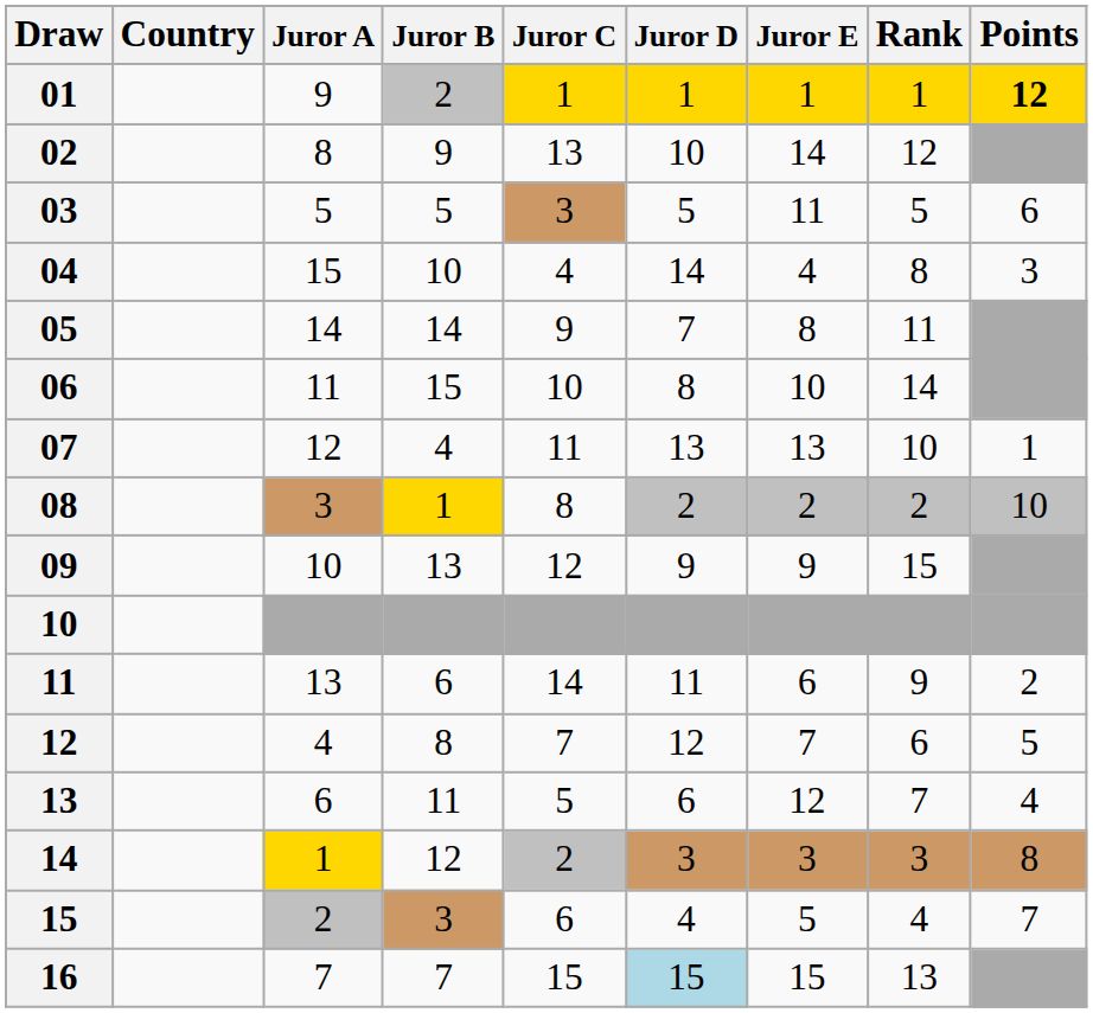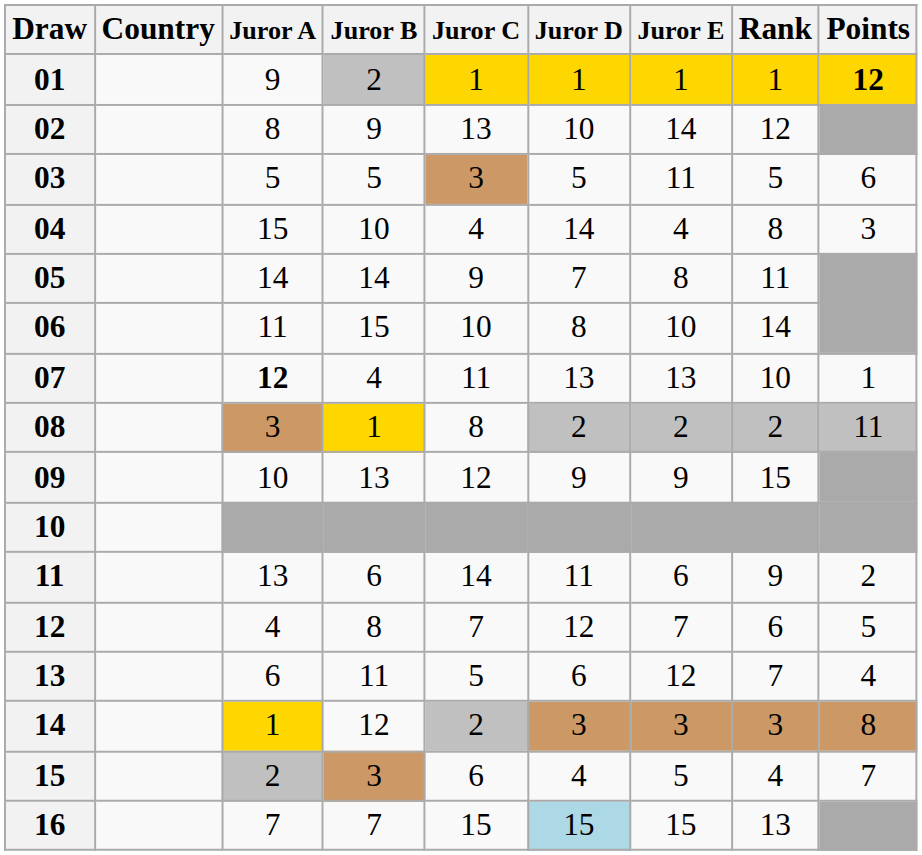 <table class="sortable wikitable collapsible plainrowheaders" style="text-align:center;">
 <tr>
 </tr>
 <tr>
 <th scope="col">Draw</th>
 <th scope="col">Country</th>
 <th scope="col"><small>Juror A</small></th>
 <th scope="col"><small>Juror B</small></th>
 <th scope="col"><small>Juror C</small></th>
 <th scope="col"><small>Juror D</small></th>
 <th scope="col"><small>Juror E</small></th>
 <th scope="col">Rank</th>
 <th scope="col">Points</th>
 </tr>
 <tr>
 <th scope="row" style="text-align:center;">01</th>
 <td style="text-align:left;"></td>
 <td>9</td>
 <td style="background:silver;">2</td>
 <td style="background:gold;">1</td>
 <td style="background:gold;">1</td>
 <td style="background:gold;">1</td>
 <td style="background:gold;">1</td>
 <td style="background:gold;"><strong>12</strong></td>
 </tr>
 <tr>
 <th scope="row" style="text-align:center;">02</th>
 <td style="text-align:left;"></td>
 <td>8</td>
 <td>9</td>
 <td>13</td>
 <td>10</td>
 <td>14</td>
 <td>12</td>
 <td style="background:#AAAAAA;"></td>
 </tr>
 <tr>
 <th scope="row" style="text-align:center;">03</th>
 <td style="text-align:left;"></td>
 <td>5</td>
 <td>5</td>
 <td style="background:#CC9966;">3</td>
 <td>5</td>
 <td>11</td>
 <td>5</td>
 <td>6</td>
 </tr>
 <tr>
 <th scope="row" style="text-align:center;">04</th>
 <td style="text-align:left;"></td>
 <td>15</td>
 <td>10</td>
 <td>4</td>
 <td>14</td>
 <td>4</td>
 <td>8</td>
 <td>3</td>
 </tr>
 <tr>
 <th scope="row" style="text-align:center;">05</th>
 <td style="text-align:left;"></td>
 <td>14</td>
 <td>14</td>
 <td>9</td>
 <td>7</td>
 <td>8</td>
 <td>11</td>
 <td style="background:#AAAAAA;"></td>
 </tr>
 <tr>
 <th scope="row" style="text-align:center;">06</th>
 <td style="text-align:left;"></td>
 <td>11</td>
 <td>15</td>
 <td>10</td>
 <td>8</td>
 <td>10</td>
 <td>14</td>
 <td style="background:#AAAAAA;"></td>
 </tr>
 <tr>
 <th scope="row" style="text-align:center;">07</th>
 <td style="text-align:left;"></td>
-<td>12</td>
+<td><strong>12</strong></td>
 <td>4</td>
 <td>11</td>
 <td>13</td>
 <td>13</td>
 <td>10</td>
 <td>1</td>
 </tr>
 <tr>
 <th scope="row" style="text-align:center;">08</th>
 <td style="text-align:left;"></td>
 <td style="background:#CC9966;">3</td>
 <td style="background:gold;">1</td>
 <td>8</td>
 <td style="background:silver;">2</td>
 <td style="background:silver;">2</td>
 <td style="background:silver;">2</td>
-<td style="background:silver;">10</td>
+<td style="background:silver;">11</td>
 </tr>
 <tr>
 <th scope="row" style="text-align:center;">09</th>
 <td style="text-align:left;"></td>
 <td>10</td>
 <td>13</td>
 <td>12</td>
 <td>9</td>
 <td>9</td>
 <td>15</td>
 <td style="background:#AAAAAA;"></td>
 </tr>
 <tr class="sortbottom">
 <th scope="row" style="text-align:center;">10</th>
 <td style="text-align:left;"></td>
 <td style="background:#AAAAAA;"></td>
 <td style="background:#AAAAAA;"></td>
 <td style="background:#AAAAAA;"></td>
 <td style="background:#AAAAAA;"></td>
 <td style="background:#AAAAAA;"></td>
 <td style="background:#AAAAAA;"></td>
 <td style="background:#AAAAAA;"></td>
 </tr>
 <tr>
 <th scope="row" style="text-align:center;">11</th>
 <td style="text-align:left;"></td>
 <td>13</td>
 <td>6</td>
 <td>14</td>
 <td>11</td>
 <td>6</td>
 <td>9</td>
 <td>2</td>
 </tr>
 <tr>
 <th scope="row" style="text-align:center;">12</th>
 <td style="text-align:left;"></td>
 <td>4</td>
 <td>8</td>
 <td>7</td>
 <td>12</td>
 <td>7</td>
 <td>6</td>
 <td>5</td>
 </tr>
 <tr>
 <th scope="row" style="text-align:center;">13</th>
 <td style="text-align:left;"></td>
 <td>6</td>
 <td>11</td>
 <td>5</td>
 <td>6</td>
 <td>12</td>
 <td>7</td>
 <td>4</td>
 </tr>
 <tr>
 <th scope="row" style="text-align:center;">14</th>
 <td style="text-align:left;"></td>
 <td style="background:gold;">1</td>
 <td>12</td>
 <td style="background:silver;">2</td>
 <td style="background:#CC9966;">3</td>
 <td style="background:#CC9966;">3</td>
 <td style="background:#CC9966;">3</td>
 <td style="background:#CC9966;">8</td>
 </tr>
 <tr>
 <th scope="row" style="text-align:center;">15</th>
 <td style="text-align:left;"></td>
 <td style="background:silver;">2</td>
 <td style="background:#CC9966;">3</td>
 <td>6</td>
 <td>4</td>
 <td>5</td>
 <td>4</td>
 <td>7</td>
 </tr>
 <tr>
 <th scope="row" style="text-align:center;">16</th>
 <td style="text-align:left;"></td>
 <td>7</td>
 <td>7</td>
 <td>15</td>
 <td style="background: lightblue;">15</td>
 <td>15</td>
 <td>13</td>
 <td style="background:#AAAAAA;"></td>
 </tr>
 </table>
